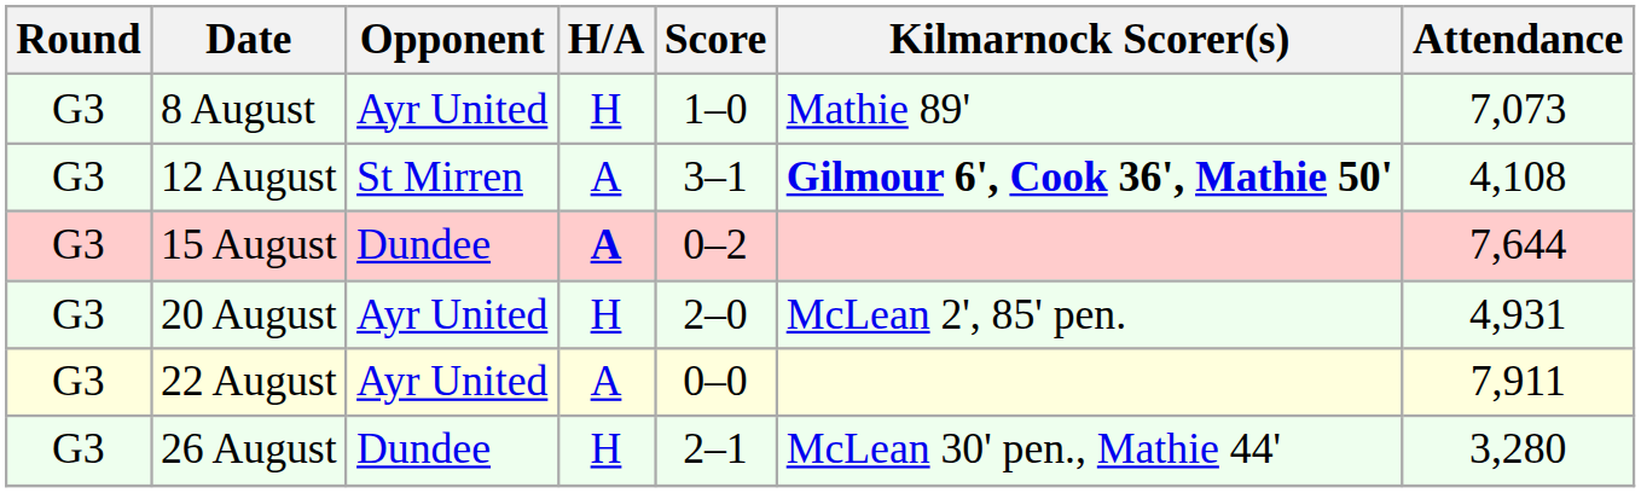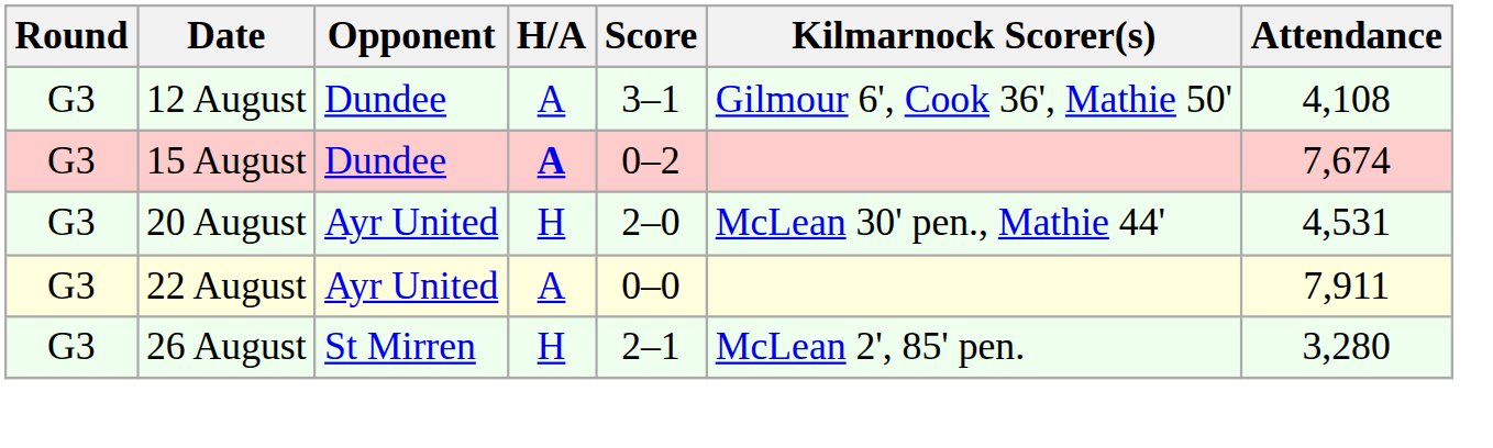 <table class="wikitable" style="text-align:center">
 <tr>
 <th>Round</th>
 <th>Date</th>
 <th>Opponent</th>
 <th>H/A</th>
 <th>Score</th>
 <th>Kilmarnock Scorer(s)</th>
 <th>Attendance</th>
 </tr>
 <tr bgcolor=#EEFFEE>
 <td>G3</td>
-<td align=left>8 August</td>
-<td align=left><a href='#'>Ayr United</a></td>
-<td><a href='#'>H</a></td>
-<td>1–0</td>
-<td align=left><a href='#'>Mathie</a> 89'</td>
-<td>7,073</td>
-</tr>
-<tr bgcolor=#EEFFEE>
-<td>G3</td>
 <td align=left>12 August</td>
-<td align=left><a href='#'>St Mirren</a></td>
+<td align=left><a href='#'>Dundee</a></td>
 <td><a href='#'>A</a></td>
 <td>3–1</td>
-<td align=left><strong><a href='#'>Gilmour</a> 6', <a href='#'>Cook</a> 36', <a href='#'>Mathie</a> 50'</strong></td>
+<td align=left><a href='#'>Gilmour</a> 6', <a href='#'>Cook</a> 36', <a href='#'>Mathie</a> 50'</td>
 <td>4,108</td>
 </tr>
 <tr bgcolor=#FFCCCC>
 <td>G3</td>
 <td align=left>15 August</td>
 <td align=left><a href='#'>Dundee</a></td>
 <td><strong><a href='#'>A</a></strong></td>
 <td>0–2</td>
 <td align=left></td>
-<td>7,644</td>
+<td>7,674</td>
 </tr>
 <tr bgcolor=#EEFFEE>
 <td>G3</td>
 <td align=left>20 August</td>
 <td align=left><a href='#'>Ayr United</a></td>
 <td><a href='#'>H</a></td>
 <td>2–0</td>
-<td align=left><a href='#'>McLean</a> 2', 85' pen.</td>
-<td>4,931</td>
+<td align=left><a href='#'>McLean</a> 30' pen., <a href='#'>Mathie</a> 44'</td>
+<td>4,531</td>
 </tr>
 <tr bgcolor=#FFFFDD>
 <td>G3</td>
 <td align=left>22 August</td>
 <td align=left><a href='#'>Ayr United</a></td>
 <td><a href='#'>A</a></td>
 <td>0–0</td>
 <td align=left></td>
 <td>7,911</td>
 </tr>
 <tr bgcolor=#EEFFEE>
 <td>G3</td>
 <td align=left>26 August</td>
-<td align=left><a href='#'>Dundee</a></td>
+<td align=left><a href='#'>St Mirren</a></td>
 <td><a href='#'>H</a></td>
 <td>2–1</td>
-<td align=left><a href='#'>McLean</a> 30' pen., <a href='#'>Mathie</a> 44'</td>
+<td align=left><a href='#'>McLean</a> 2', 85' pen.</td>
 <td>3,280</td>
 </tr>
 <tr>
 </tr>
 </table>
